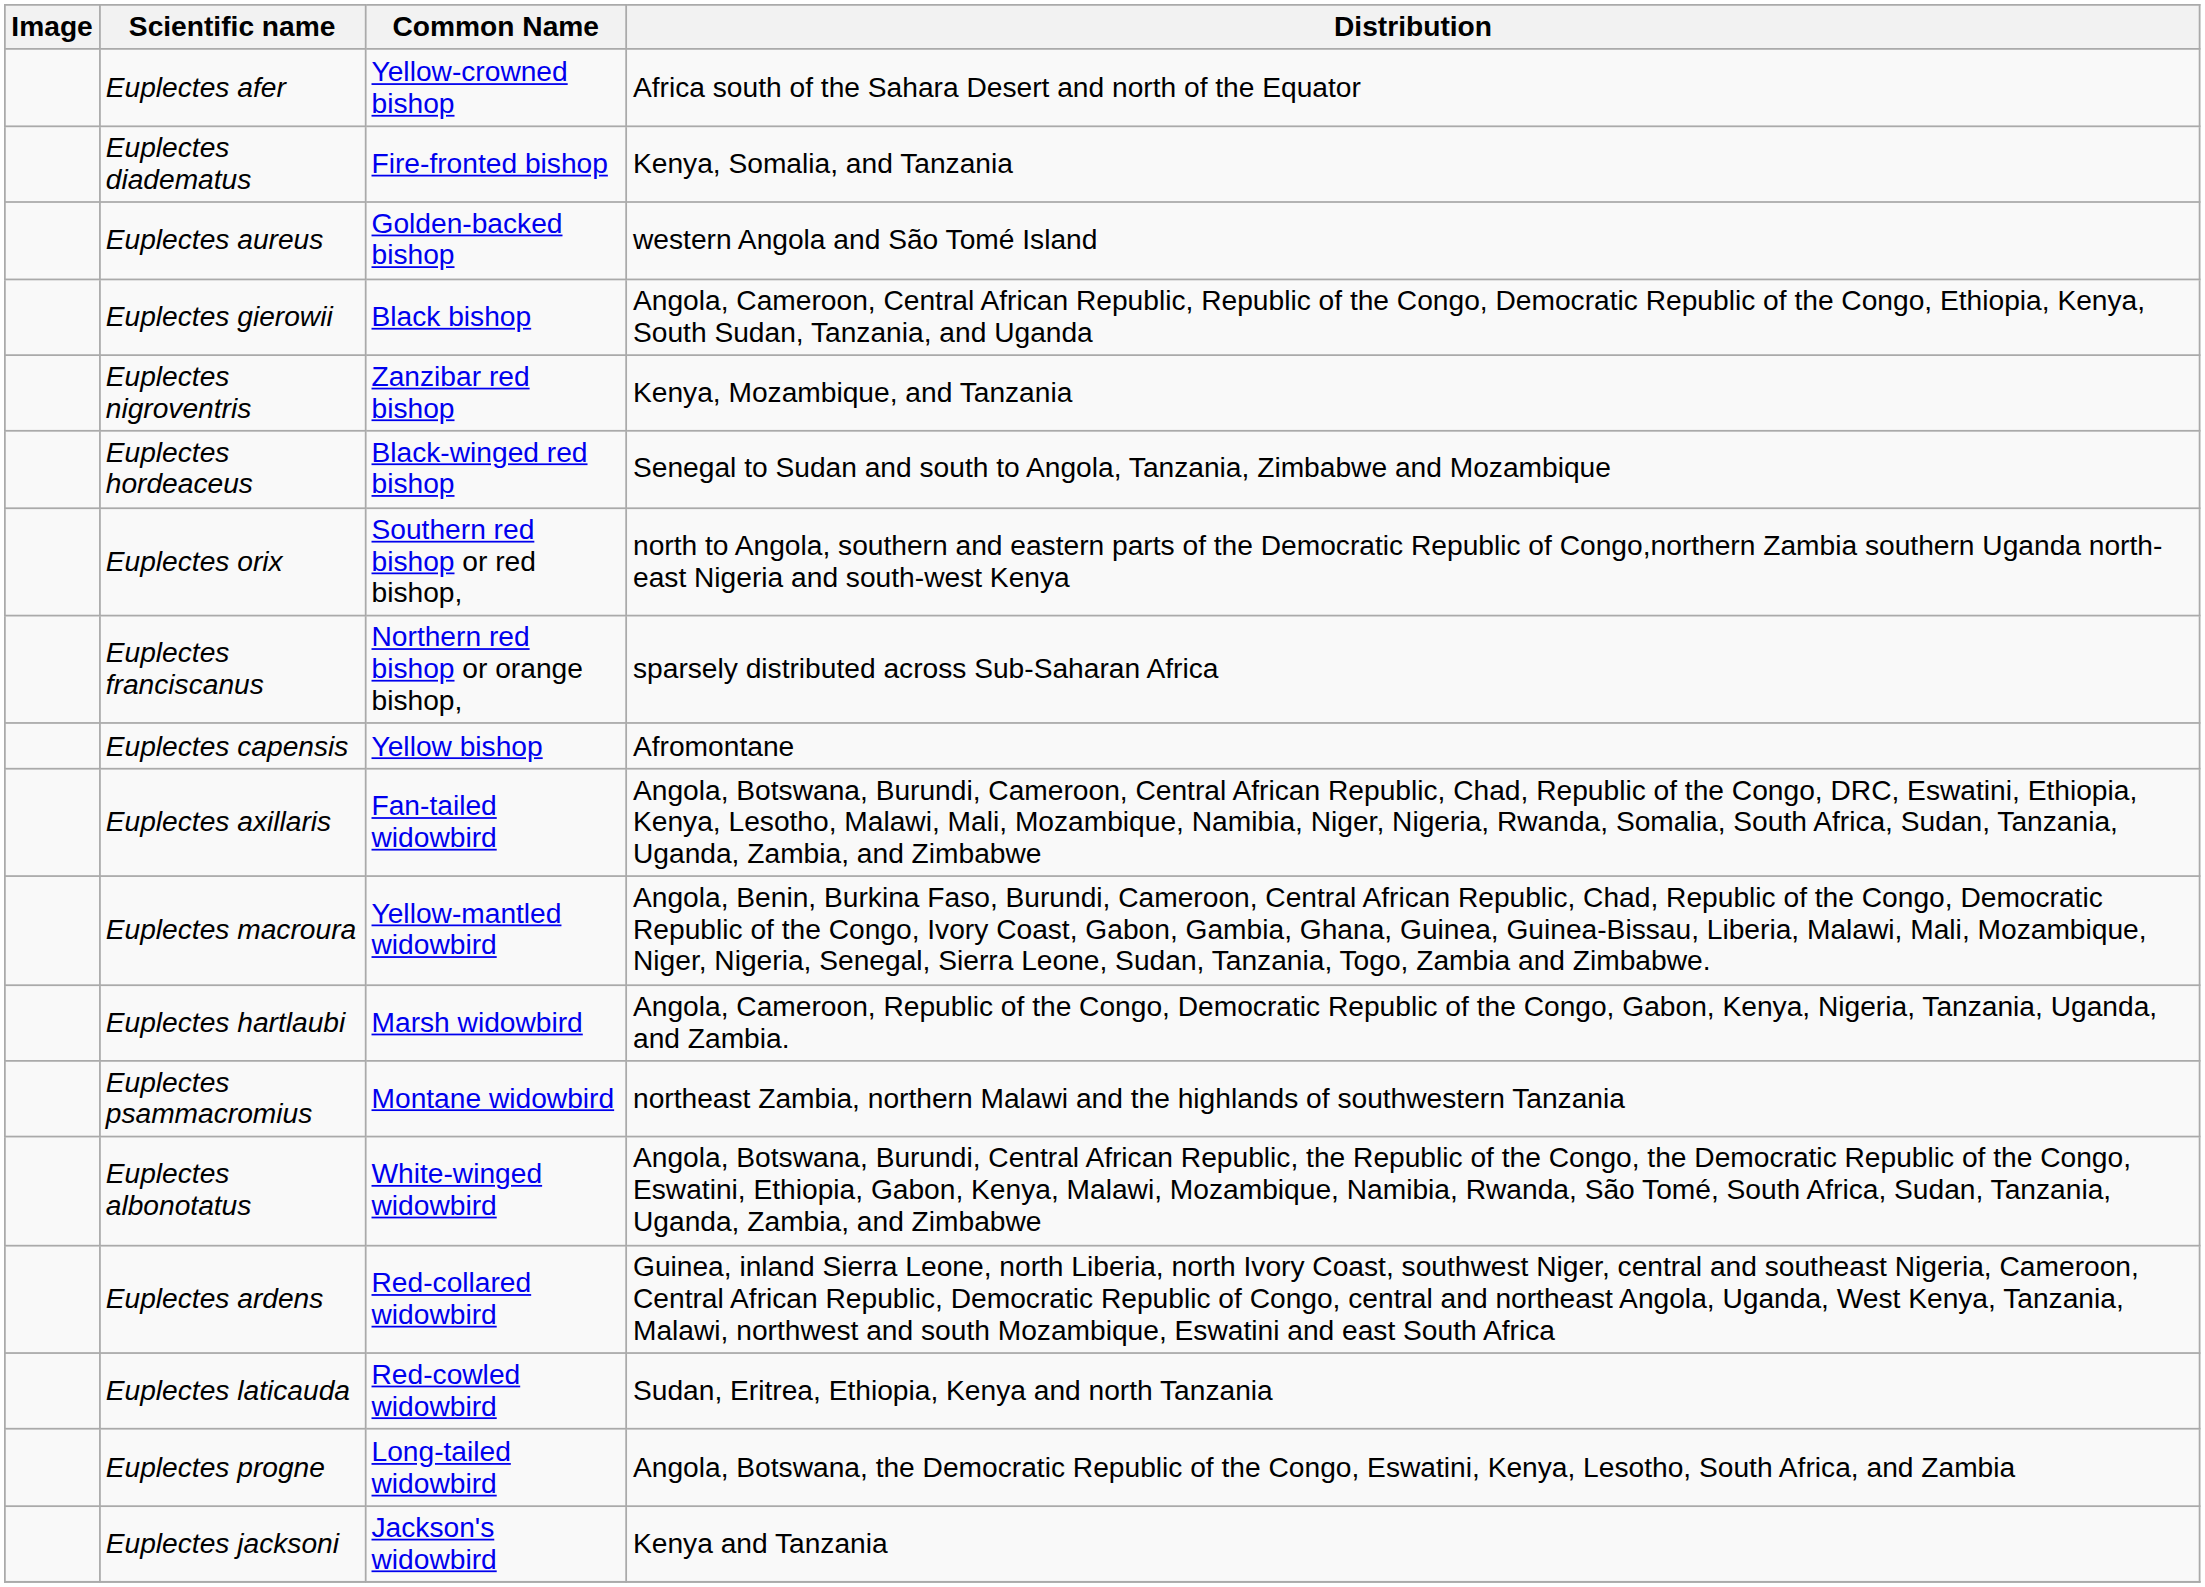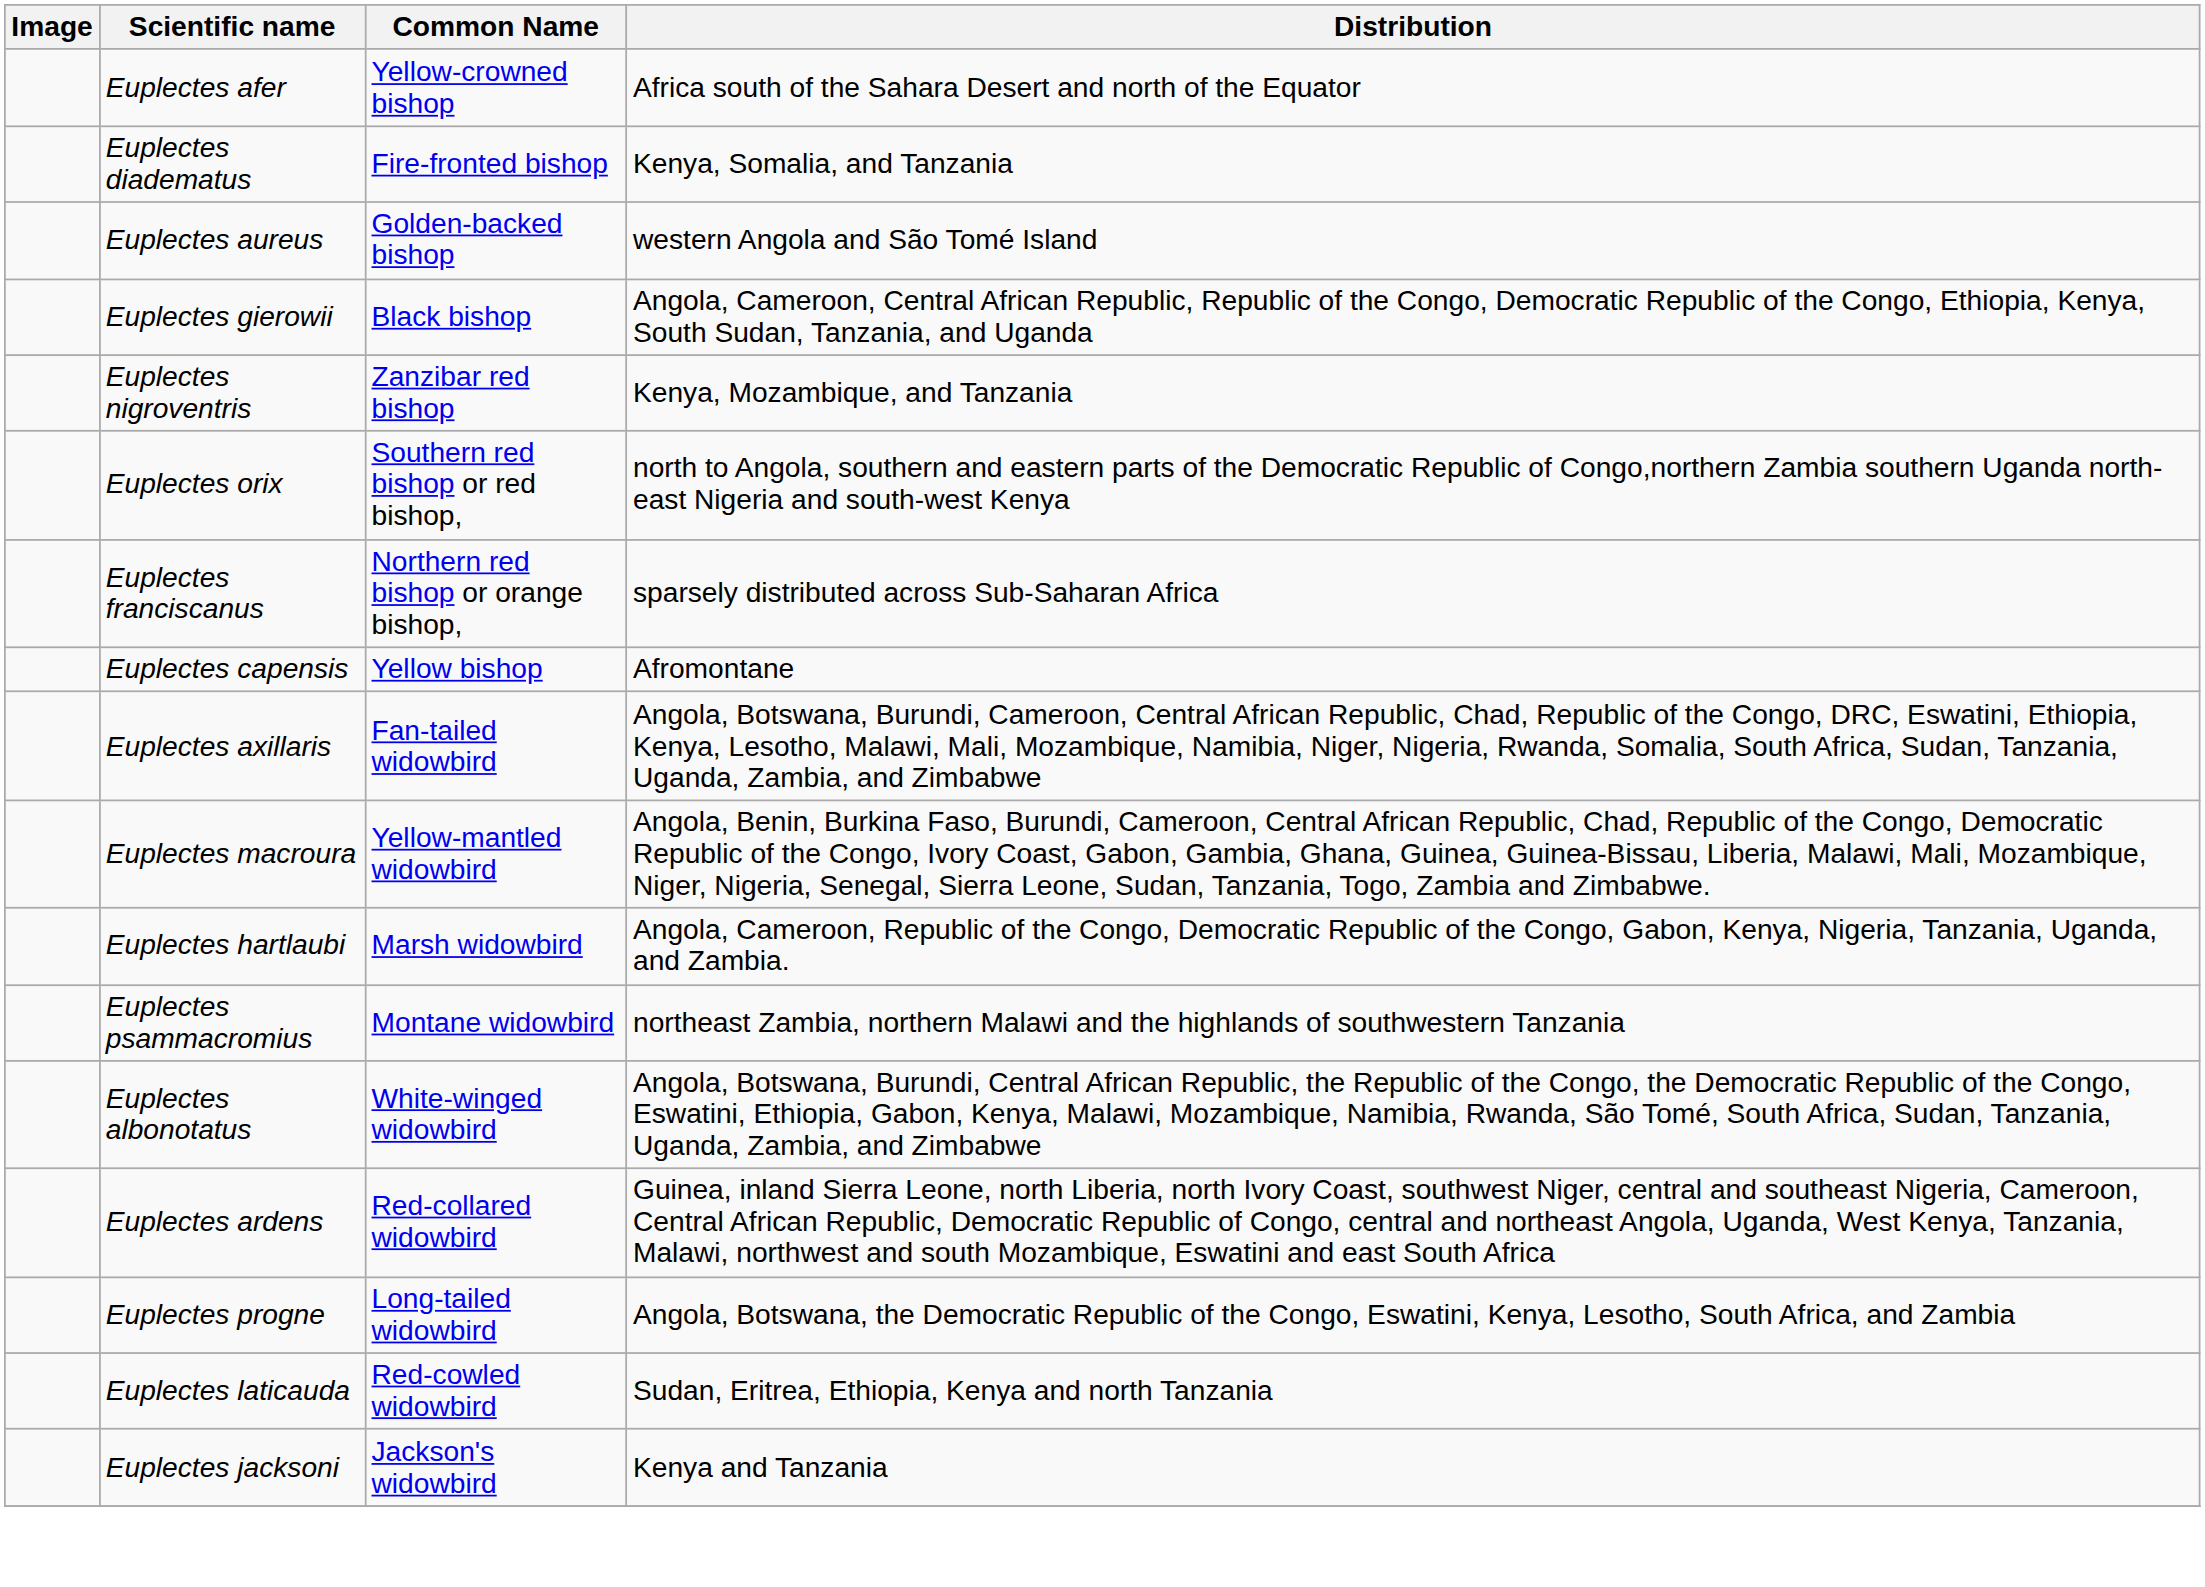 <table class="wikitable">
 <tr>
 <th>Image</th>
 <th>Scientific name</th>
 <th>Common Name</th>
 <th>Distribution</th>
 </tr>
 <tr>
 <td></td>
 <td><em>Euplectes afer</em></td>
 <td><a href='#'>Yellow-crowned bishop</a></td>
 <td>Africa south of the Sahara Desert and north of the Equator</td>
 </tr>
 <tr>
 <td></td>
 <td><em>Euplectes diadematus</em></td>
 <td><a href='#'>Fire-fronted bishop</a></td>
 <td>Kenya, Somalia, and Tanzania</td>
 </tr>
 <tr>
 <td></td>
 <td><em>Euplectes aureus</em></td>
 <td><a href='#'>Golden-backed bishop</a></td>
 <td>western Angola and São Tomé Island</td>
 </tr>
 <tr>
 <td></td>
 <td><em>Euplectes gierowii</em></td>
 <td><a href='#'>Black bishop</a></td>
 <td>Angola, Cameroon, Central African Republic, Republic of the Congo, Democratic Republic of the Congo, Ethiopia, Kenya, South Sudan, Tanzania, and Uganda</td>
 </tr>
 <tr>
 <td></td>
 <td><em>Euplectes nigroventris</em></td>
 <td><a href='#'>Zanzibar red bishop</a></td>
 <td>Kenya, Mozambique, and Tanzania</td>
-</tr>
-<tr>
-<td></td>
-<td><em>Euplectes hordeaceus</em></td>
-<td><a href='#'>Black-winged red bishop</a></td>
-<td>Senegal to Sudan and south to Angola, Tanzania, Zimbabwe and Mozambique</td>
 </tr>
 <tr>
 <td></td>
 <td><em>Euplectes orix</em></td>
 <td><a href='#'>Southern red bishop</a> or red bishop,</td>
 <td>north to Angola, southern and eastern parts of the Democratic Republic of Congo,northern Zambia southern Uganda north-east Nigeria and south-west Kenya</td>
 </tr>
 <tr>
 <td></td>
 <td><em>Euplectes franciscanus</em></td>
 <td><a href='#'>Northern red bishop</a> or orange bishop,</td>
 <td>sparsely distributed across Sub-Saharan Africa</td>
 </tr>
 <tr>
 <td></td>
 <td><em>Euplectes capensis</em></td>
 <td><a href='#'>Yellow bishop</a></td>
 <td>Afromontane</td>
 </tr>
 <tr>
 <td></td>
 <td><em>Euplectes axillaris</em></td>
 <td><a href='#'>Fan-tailed widowbird</a></td>
 <td>Angola, Botswana, Burundi, Cameroon, Central African Republic, Chad, Republic of the Congo, DRC, Eswatini, Ethiopia, Kenya, Lesotho, Malawi, Mali, Mozambique, Namibia, Niger, Nigeria, Rwanda, Somalia, South Africa, Sudan, Tanzania, Uganda, Zambia, and Zimbabwe</td>
 </tr>
 <tr>
 <td></td>
 <td><em>Euplectes macroura</em></td>
 <td><a href='#'>Yellow-mantled widowbird</a></td>
 <td>Angola, Benin, Burkina Faso, Burundi, Cameroon, Central African Republic, Chad, Republic of the Congo, Democratic Republic of the Congo, Ivory Coast, Gabon, Gambia, Ghana, Guinea, Guinea-Bissau, Liberia, Malawi, Mali, Mozambique, Niger, Nigeria, Senegal, Sierra Leone, Sudan, Tanzania, Togo, Zambia and Zimbabwe.</td>
 </tr>
 <tr>
 <td></td>
 <td><em>Euplectes hartlaubi</em></td>
 <td><a href='#'>Marsh widowbird</a></td>
 <td>Angola, Cameroon, Republic of the Congo, Democratic Republic of the Congo, Gabon, Kenya, Nigeria, Tanzania, Uganda, and Zambia.</td>
 </tr>
 <tr>
 <td></td>
 <td><em>Euplectes psammacromius</em></td>
 <td><a href='#'>Montane widowbird</a></td>
 <td>northeast Zambia, northern Malawi and the highlands of southwestern Tanzania</td>
 </tr>
 <tr>
 <td></td>
 <td><em>Euplectes albonotatus</em></td>
 <td><a href='#'>White-winged widowbird</a></td>
 <td>Angola, Botswana, Burundi, Central African Republic, the Republic of the Congo, the Democratic Republic of the Congo, Eswatini, Ethiopia, Gabon, Kenya, Malawi, Mozambique, Namibia, Rwanda, São Tomé, South Africa, Sudan, Tanzania, Uganda, Zambia, and Zimbabwe</td>
 </tr>
 <tr>
 <td></td>
 <td><em>Euplectes ardens</em></td>
 <td><a href='#'>Red-collared widowbird</a></td>
 <td>Guinea, inland Sierra Leone, north Liberia, north Ivory Coast, southwest Niger, central and southeast Nigeria, Cameroon, Central African Republic, Democratic Republic of Congo, central and northeast Angola, Uganda, West Kenya, Tanzania, Malawi, northwest and south Mozambique, Eswatini and east South Africa</td>
 </tr>
 <tr>
 <td></td>
+<td><em>Euplectes progne</em></td>
+<td><a href='#'>Long-tailed widowbird</a></td>
+<td>Angola, Botswana, the Democratic Republic of the Congo, Eswatini, Kenya, Lesotho, South Africa, and Zambia</td>
+</tr>
+<tr>
+<td></td>
 <td><em>Euplectes laticauda</em></td>
 <td><a href='#'>Red-cowled widowbird</a></td>
 <td>Sudan, Eritrea, Ethiopia, Kenya and north Tanzania</td>
-</tr>
-<tr>
-<td></td>
-<td><em>Euplectes progne</em></td>
-<td><a href='#'>Long-tailed widowbird</a></td>
-<td>Angola, Botswana, the Democratic Republic of the Congo, Eswatini, Kenya, Lesotho, South Africa, and Zambia</td>
 </tr>
 <tr>
 <td></td>
 <td><em>Euplectes jacksoni</em></td>
 <td><a href='#'>Jackson's widowbird</a></td>
 <td>Kenya and Tanzania</td>
 </tr>
 <tr>
 </tr>
 </table>
